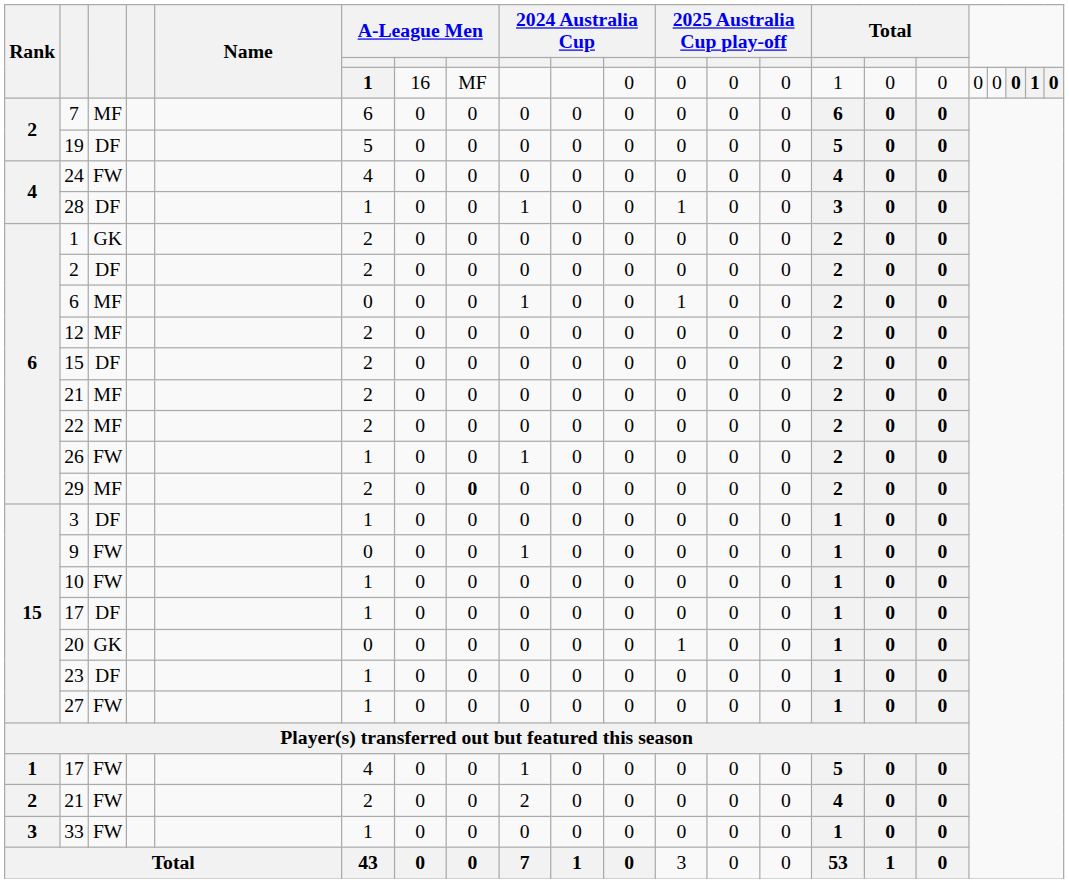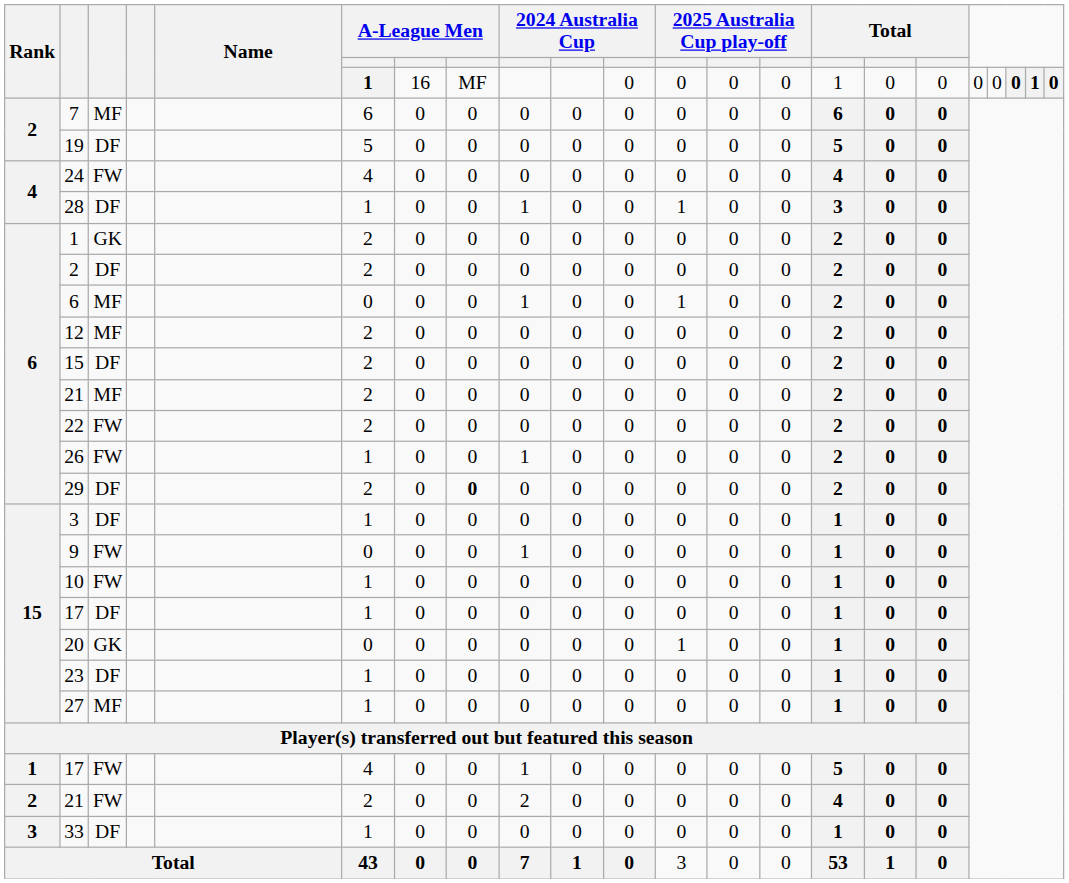 <table class="wikitable sortable" style="text-align:center;">
 <tr>
 <th rowspan="3" width="15">Rank</th>
 <th rowspan="3" width="15"></th>
 <th rowspan="3" width="15"></th>
 <th rowspan="3" width="15"></th>
 <th rowspan="3" width="145">Name</th>
 <th colspan="3" width="120"><a href='#'>A-League Men</a></th>
 <th colspan="3" width="120"><a href='#'>2024 Australia Cup</a></th>
 <th colspan="3" width="120"><a href='#'>2025 Australia Cup play-off</a></th>
 <th colspan="3" width="120">Total</th>
 </tr>
 <tr>
 <th style="width:30px"></th>
 <th style="width:30px"></th>
 <th style="width:30px"></th>
 <th style="width:30px"></th>
 <th style="width:30px"></th>
 <th style="width:30px"></th>
 <th style="width:30px"></th>
 <th style="width:30px"></th>
 <th style="width:30px"></th>
 <th style="width:30px"></th>
 <th style="width:30px"></th>
 <th style="width:30px"></th>
 </tr>
 <tr>
 <th rowspan="1">1</th>
 <td>16</td>
 <td>MF</td>
 <td></td>
 <td align="left"><br></td>
 <td>0</td>
 <td>0</td>
 <td>0<br></td>
 <td>0</td>
 <td>1</td>
 <td>0<br></td>
 <td>0</td>
 <td>0</td>
 <td>0<br></td>
 <th>0</th>
 <th>1</th>
 <th>0</th>
 </tr>
 <tr>
 <th rowspan="2">2</th>
 <td>7</td>
 <td>MF</td>
 <td></td>
 <td align="left"><br></td>
 <td>6</td>
 <td>0</td>
 <td>0<br></td>
 <td>0</td>
 <td>0</td>
 <td>0<br></td>
 <td>0</td>
 <td>0</td>
 <td>0<br></td>
 <th>6</th>
 <th>0</th>
 <th>0</th>
 </tr>
 <tr>
 <td>19</td>
 <td>DF</td>
 <td></td>
 <td align="left"><br></td>
 <td>5</td>
 <td>0</td>
 <td>0<br></td>
 <td>0</td>
 <td>0</td>
 <td>0<br></td>
 <td>0</td>
 <td>0</td>
 <td>0<br></td>
 <th>5</th>
 <th>0</th>
 <th>0</th>
 </tr>
 <tr>
 <th rowspan="2">4</th>
 <td>24</td>
 <td>FW</td>
 <td></td>
 <td align="left"><br></td>
 <td>4</td>
 <td>0</td>
 <td>0<br></td>
 <td>0</td>
 <td>0</td>
 <td>0<br></td>
 <td>0</td>
 <td>0</td>
 <td>0<br></td>
 <th>4</th>
 <th>0</th>
 <th>0</th>
 </tr>
 <tr>
 <td>28</td>
 <td>DF</td>
 <td></td>
 <td align="left"><br></td>
 <td>1</td>
 <td>0</td>
 <td>0<br></td>
 <td>1</td>
 <td>0</td>
 <td>0<br></td>
 <td>1</td>
 <td>0</td>
 <td>0<br></td>
 <th>3</th>
 <th>0</th>
 <th>0</th>
 </tr>
 <tr>
 <th rowspan="9">6</th>
 <td>1</td>
 <td>GK</td>
 <td></td>
 <td align="left"><br></td>
 <td>2</td>
 <td>0</td>
 <td>0<br></td>
 <td>0</td>
 <td>0</td>
 <td>0<br></td>
 <td>0</td>
 <td>0</td>
 <td>0<br></td>
 <th>2</th>
 <th>0</th>
 <th>0</th>
 </tr>
 <tr>
 <td>2</td>
 <td>DF</td>
 <td></td>
 <td align="left"><br></td>
 <td>2</td>
 <td>0</td>
 <td>0<br></td>
 <td>0</td>
 <td>0</td>
 <td>0<br></td>
 <td>0</td>
 <td>0</td>
 <td>0<br></td>
 <th>2</th>
 <th>0</th>
 <th>0</th>
 </tr>
 <tr>
 <td>6</td>
 <td>MF</td>
 <td></td>
 <td align="left"><br></td>
 <td>0</td>
 <td>0</td>
 <td>0<br></td>
 <td>1</td>
 <td>0</td>
 <td>0<br></td>
 <td>1</td>
 <td>0</td>
 <td>0<br></td>
 <th>2</th>
 <th>0</th>
 <th>0</th>
 </tr>
 <tr>
 <td>12</td>
 <td>MF</td>
 <td></td>
 <td align="left"><br></td>
 <td>2</td>
 <td>0</td>
 <td>0<br></td>
 <td>0</td>
 <td>0</td>
 <td>0<br></td>
 <td>0</td>
 <td>0</td>
 <td>0<br></td>
 <th>2</th>
 <th>0</th>
 <th>0</th>
 </tr>
 <tr>
 <td>15</td>
 <td>DF</td>
 <td></td>
 <td align="left"><br></td>
 <td>2</td>
 <td>0</td>
 <td>0<br></td>
 <td>0</td>
 <td>0</td>
 <td>0<br></td>
 <td>0</td>
 <td>0</td>
 <td>0<br></td>
 <th>2</th>
 <th>0</th>
 <th>0</th>
 </tr>
 <tr>
 <td>21</td>
 <td>MF</td>
 <td></td>
 <td align="left"><br></td>
 <td>2</td>
 <td>0</td>
 <td>0<br></td>
 <td>0</td>
 <td>0</td>
 <td>0<br></td>
 <td>0</td>
 <td>0</td>
 <td>0<br></td>
 <th>2</th>
 <th>0</th>
 <th>0</th>
 </tr>
 <tr>
 <td>22</td>
-<td>MF</td>
+<td>FW</td>
 <td></td>
 <td align="left"><br></td>
 <td>2</td>
 <td>0</td>
 <td>0<br></td>
 <td>0</td>
 <td>0</td>
 <td>0<br></td>
 <td>0</td>
 <td>0</td>
 <td>0<br></td>
 <th>2</th>
 <th>0</th>
 <th>0</th>
 </tr>
 <tr>
 <td>26</td>
 <td>FW</td>
 <td></td>
 <td align="left"><br></td>
 <td>1</td>
 <td>0</td>
 <td>0<br></td>
 <td>1</td>
 <td>0</td>
 <td>0<br></td>
 <td>0</td>
 <td>0</td>
 <td>0<br></td>
 <th>2</th>
 <th>0</th>
 <th>0</th>
 </tr>
 <tr>
 <td>29</td>
-<td>MF</td>
+<td>DF</td>
 <td></td>
 <td align="left"><br></td>
 <td>2</td>
 <td>0</td>
 <td><strong>0<br></strong></td>
 <td>0</td>
 <td>0</td>
 <td>0<br></td>
 <td>0</td>
 <td>0</td>
 <td>0<br></td>
 <th>2</th>
 <th>0</th>
 <th>0</th>
 </tr>
 <tr>
 <th rowspan="7">15</th>
 <td>3</td>
 <td>DF</td>
 <td></td>
 <td align="left"><br></td>
 <td>1</td>
 <td>0</td>
 <td>0<br></td>
 <td>0</td>
 <td>0</td>
 <td>0<br></td>
 <td>0</td>
 <td>0</td>
 <td>0<br></td>
 <th>1</th>
 <th>0</th>
 <th>0</th>
 </tr>
 <tr>
 <td>9</td>
 <td>FW</td>
 <td></td>
 <td align="left"><br></td>
 <td>0</td>
 <td>0</td>
 <td>0<br></td>
 <td>1</td>
 <td>0</td>
 <td>0<br></td>
 <td>0</td>
 <td>0</td>
 <td>0<br></td>
 <th>1</th>
 <th>0</th>
 <th>0</th>
 </tr>
 <tr>
 <td>10</td>
 <td>FW</td>
 <td></td>
 <td align="left"><br></td>
 <td>1</td>
 <td>0</td>
 <td>0<br></td>
 <td>0</td>
 <td>0</td>
 <td>0<br></td>
 <td>0</td>
 <td>0</td>
 <td>0<br></td>
 <th>1</th>
 <th>0</th>
 <th>0</th>
 </tr>
 <tr>
 <td>17</td>
 <td>DF</td>
 <td></td>
 <td align="left"><br></td>
 <td>1</td>
 <td>0</td>
 <td>0<br></td>
 <td>0</td>
 <td>0</td>
 <td>0<br></td>
 <td>0</td>
 <td>0</td>
 <td>0<br></td>
 <th>1</th>
 <th>0</th>
 <th>0</th>
 </tr>
 <tr>
 <td>20</td>
 <td>GK</td>
 <td></td>
 <td align="left"><br></td>
 <td>0</td>
 <td>0</td>
 <td>0<br></td>
 <td>0</td>
 <td>0</td>
 <td>0<br></td>
 <td>1</td>
 <td>0</td>
 <td>0<br></td>
 <th>1</th>
 <th>0</th>
 <th>0</th>
 </tr>
 <tr>
 <td>23</td>
 <td>DF</td>
 <td></td>
 <td align="left"><br></td>
 <td>1</td>
 <td>0</td>
 <td>0<br></td>
 <td>0</td>
 <td>0</td>
 <td>0<br></td>
 <td>0</td>
 <td>0</td>
 <td>0<br></td>
 <th>1</th>
 <th>0</th>
 <th>0</th>
 </tr>
 <tr>
 <td>27</td>
-<td>FW</td>
+<td>MF</td>
 <td></td>
 <td align="left"><br></td>
 <td>1</td>
 <td>0</td>
 <td>0<br></td>
 <td>0</td>
 <td>0</td>
 <td>0<br></td>
 <td>0</td>
 <td>0</td>
 <td>0<br></td>
 <th>1</th>
 <th>0</th>
 <th>0</th>
 </tr>
 <tr>
 <th colspan="17">Player(s) transferred out but featured this season</th>
 </tr>
 <tr>
 <th>1</th>
 <td>17</td>
 <td>FW</td>
 <td></td>
 <td align="left"><br></td>
 <td>4</td>
 <td>0</td>
 <td>0<br></td>
 <td>1</td>
 <td>0</td>
 <td>0<br></td>
 <td>0</td>
 <td>0</td>
 <td>0<br></td>
 <th>5</th>
 <th>0</th>
 <th>0</th>
 </tr>
 <tr>
 <th>2</th>
 <td>21</td>
 <td>FW</td>
 <td></td>
 <td align="left"><br></td>
 <td>2</td>
 <td>0</td>
 <td>0<br></td>
 <td>2</td>
 <td>0</td>
 <td>0<br></td>
 <td>0</td>
 <td>0</td>
 <td>0<br></td>
 <th>4</th>
 <th>0</th>
 <th>0</th>
 </tr>
 <tr>
 <th rowspan="1">3</th>
 <td>33</td>
-<td>FW</td>
+<td>DF</td>
 <td></td>
 <td align="left"><br></td>
 <td>1</td>
 <td>0</td>
 <td>0<br></td>
 <td>0</td>
 <td>0</td>
 <td>0<br></td>
 <td>0</td>
 <td>0</td>
 <td>0<br></td>
 <th>1</th>
 <th>0</th>
 <th>0</th>
 </tr>
 <tr>
 <th colspan="5">Total<br></th>
 <th>43</th>
 <th>0</th>
 <th>0<br></th>
 <th>7</th>
 <th>1</th>
 <th>0<br></th>
 <td>3</td>
 <td>0</td>
 <td>0<br></td>
 <th>53</th>
 <th>1</th>
 <th>0</th>
 </tr>
 </table>
